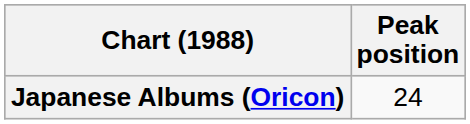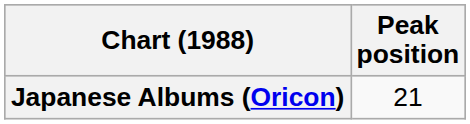 <table class="wikitable plainrowheaders" style="text-align:center">
 <tr>
 <th scope="col">Chart (1988)</th>
 <th scope="col">Peak<br> position</th>
 </tr>
 <tr>
 <th scope="row">Japanese Albums (<a href='#'>Oricon</a>)</th>
-<td>24</td>
+<td>21</td>
 </tr>
 </table>
